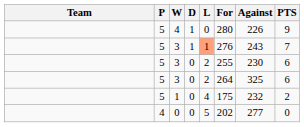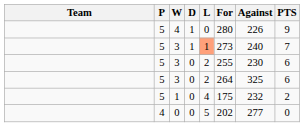 <table class=wikitable style="text-align:center">
 <tr>
 <th width=220>Team</th>
 <th width=15>P</th>
 <th width=15>W</th>
 <th width=15>D</th>
 <th width=15>L</th>
 <th width=15>For</th>
 <th width=15>Against</th>
 <th width=15>PTS</th>
 </tr>
 <tr>
 <td style="text-align:left;"></td>
 <td>5</td>
 <td>4</td>
 <td>1</td>
 <td>0</td>
 <td>280</td>
 <td>226</td>
 <td>9</td>
 </tr>
 <tr>
 <td style="text-align:left;"></td>
 <td>5</td>
 <td>3</td>
 <td>1</td>
 <td style="background: lightsalmon;">1</td>
-<td>276</td>
-<td>243</td>
+<td>273</td>
+<td>240</td>
 <td>7</td>
 </tr>
 <tr>
 <td style="text-align:left;"></td>
 <td>5</td>
 <td>3</td>
 <td>0</td>
 <td>2</td>
 <td>255</td>
 <td>230</td>
 <td>6</td>
 </tr>
 <tr>
 <td style="text-align:left;"></td>
 <td>5</td>
 <td>3</td>
 <td>0</td>
 <td>2</td>
 <td>264</td>
 <td>325</td>
 <td>6</td>
 </tr>
 <tr>
 <td style="text-align:left;"></td>
 <td>5</td>
 <td>1</td>
 <td>0</td>
 <td>4</td>
 <td>175</td>
 <td>232</td>
 <td>2</td>
 </tr>
 <tr>
 <td style="text-align:left;"></td>
 <td>4</td>
 <td>0</td>
 <td>0</td>
 <td>5</td>
 <td>202</td>
 <td>277</td>
 <td>0</td>
 </tr>
 </table>
